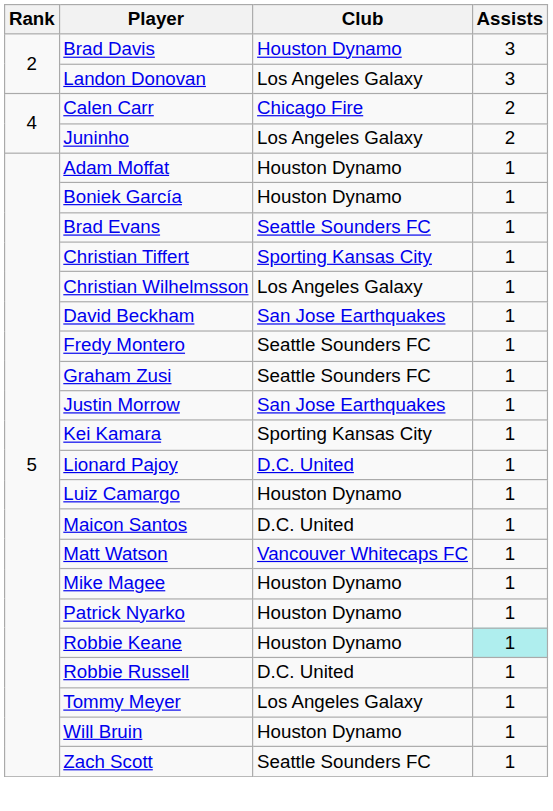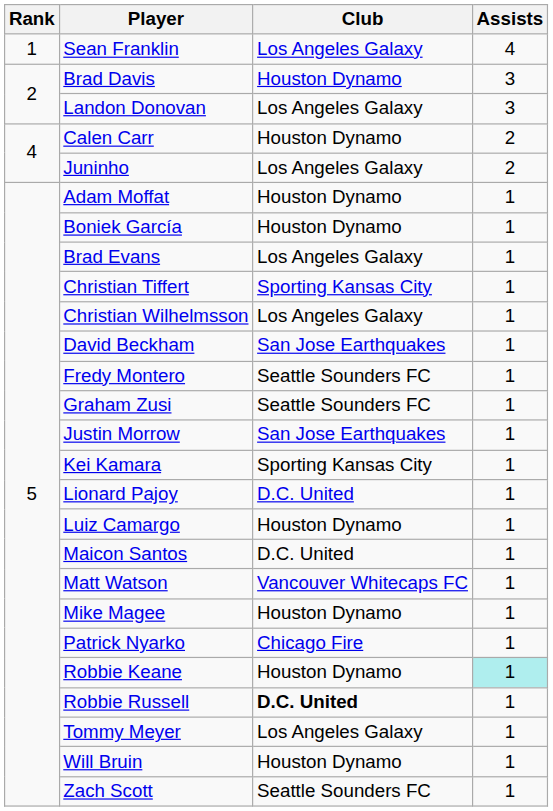 <table class="wikitable">
 <tr>
 <th>Rank</th>
 <th>Player</th>
 <th>Club</th>
 <th>Assists</th>
+</tr>
+<tr>
+<td style="text-align:center;">1</td>
+<td align="left"> <a href='#'>Sean Franklin</a></td>
+<td align="left"><a href='#'>Los Angeles Galaxy</a></td>
+<td style="text-align:center;">4</td>
 </tr>
 <tr>
 <td rowspan="2" style="text-align:center;">2</td>
 <td align="left"> <a href='#'>Brad Davis</a></td>
 <td align="left"><a href='#'>Houston Dynamo</a></td>
 <td style="text-align:center;">3</td>
 </tr>
 <tr>
 <td align="left"> <a href='#'>Landon Donovan</a></td>
 <td align="left">Los Angeles Galaxy</td>
 <td style="text-align:center;">3</td>
 </tr>
 <tr>
 <td rowspan="2" style="text-align:center;">4</td>
 <td align="left"> <a href='#'>Calen Carr</a></td>
-<td align="left"><a href='#'>Chicago Fire</a></td>
+<td align="left">Houston Dynamo</td>
 <td style="text-align:center;">2</td>
 </tr>
 <tr>
 <td align="left"> <a href='#'>Juninho</a></td>
 <td align="left">Los Angeles Galaxy</td>
 <td style="text-align:center;">2</td>
 </tr>
 <tr>
 <td rowspan="21" style="text-align:center;">5</td>
 <td align="left"> <a href='#'>Adam Moffat</a></td>
 <td align="left">Houston Dynamo</td>
 <td style="text-align:center;">1</td>
 </tr>
 <tr>
 <td align="left"> <a href='#'>Boniek García</a></td>
 <td align="left">Houston Dynamo</td>
 <td style="text-align:center;">1</td>
 </tr>
 <tr>
 <td align="left"> <a href='#'>Brad Evans</a></td>
-<td align="left"><a href='#'>Seattle Sounders FC</a></td>
+<td align="left">Los Angeles Galaxy</td>
 <td style="text-align:center;">1</td>
 </tr>
 <tr>
 <td align="left"> <a href='#'>Christian Tiffert</a></td>
 <td align="left"><a href='#'>Sporting Kansas City</a></td>
 <td style="text-align:center;">1</td>
 </tr>
 <tr>
 <td align="left"> <a href='#'>Christian Wilhelmsson</a></td>
 <td align="left">Los Angeles Galaxy</td>
 <td style="text-align:center;">1</td>
 </tr>
 <tr>
 <td align="left"> <a href='#'>David Beckham</a></td>
 <td align="left"><a href='#'>San Jose Earthquakes</a></td>
 <td style="text-align:center;">1</td>
 </tr>
 <tr>
 <td align="left"> <a href='#'>Fredy Montero</a></td>
 <td align="left">Seattle Sounders FC</td>
 <td style="text-align:center;">1</td>
 </tr>
 <tr>
 <td align="left"> <a href='#'>Graham Zusi</a></td>
 <td align="left">Seattle Sounders FC</td>
 <td style="text-align:center;">1</td>
 </tr>
 <tr>
 <td align="left"> <a href='#'>Justin Morrow</a></td>
 <td align="left"><a href='#'>San Jose Earthquakes</a></td>
 <td style="text-align:center;">1</td>
 </tr>
 <tr>
 <td align="left"> <a href='#'>Kei Kamara</a></td>
 <td align="left">Sporting Kansas City</td>
 <td style="text-align:center;">1</td>
 </tr>
 <tr>
 <td align="left"> <a href='#'>Lionard Pajoy</a></td>
 <td align="left"><a href='#'>D.C. United</a></td>
 <td style="text-align:center;">1</td>
 </tr>
 <tr>
 <td align="left"> <a href='#'>Luiz Camargo</a></td>
 <td align="left">Houston Dynamo</td>
 <td style="text-align:center;">1</td>
 </tr>
 <tr>
 <td align="left"> <a href='#'>Maicon Santos</a></td>
 <td align="left">D.C. United</td>
 <td style="text-align:center;">1</td>
 </tr>
 <tr>
 <td align="left"> <a href='#'>Matt Watson</a></td>
 <td align="left"><a href='#'>Vancouver Whitecaps FC</a></td>
 <td style="text-align:center;">1</td>
 </tr>
 <tr>
 <td align="left"> <a href='#'>Mike Magee</a></td>
 <td align="left">Houston Dynamo</td>
 <td style="text-align:center;">1</td>
 </tr>
 <tr>
 <td align="left"> <a href='#'>Patrick Nyarko</a></td>
-<td align="left">Houston Dynamo</td>
+<td align="left"><a href='#'>Chicago Fire</a></td>
 <td style="text-align:center;">1</td>
 </tr>
 <tr>
 <td align="left"> <a href='#'>Robbie Keane</a></td>
 <td align="left">Houston Dynamo</td>
 <td style="background: paleturquoise; text-align:center;">1</td>
 </tr>
 <tr>
 <td align="left"> <a href='#'>Robbie Russell</a></td>
-<td align="left">D.C. United</td>
+<td align="left"><strong>D.C. United</strong></td>
 <td style="text-align:center;">1</td>
 </tr>
 <tr>
 <td align="left"> <a href='#'>Tommy Meyer</a></td>
 <td align="left">Los Angeles Galaxy</td>
 <td style="text-align:center;">1</td>
 </tr>
 <tr>
 <td align="left"> <a href='#'>Will Bruin</a></td>
 <td align="left">Houston Dynamo</td>
 <td style="text-align:center;">1</td>
 </tr>
 <tr>
 <td align="left"> <a href='#'>Zach Scott</a></td>
 <td align="left">Seattle Sounders FC</td>
 <td style="text-align:center;">1</td>
 </tr>
 </table>
